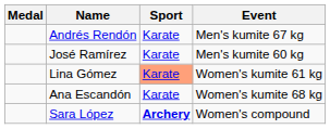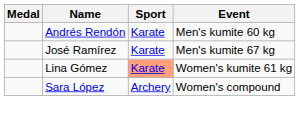 <table class="wikitable sortable" style="font-size: 95%;">
 <tr>
 <th>Medal</th>
 <th>Name</th>
 <th>Sport</th>
 <th>Event</th>
 </tr>
 <tr>
 <td></td>
 <td><a href='#'>Andrés Rendón</a></td>
 <td><a href='#'>Karate</a></td>
-<td>Men's kumite 67 kg</td>
+<td>Men's kumite 60 kg</td>
 </tr>
 <tr>
 <td></td>
 <td>José Ramírez</td>
 <td><a href='#'>Karate</a></td>
-<td>Men's kumite 60 kg</td>
+<td>Men's kumite 67 kg</td>
 </tr>
 <tr>
 <td></td>
 <td>Lina Gómez</td>
 <td style="background: lightsalmon;"><a href='#'>Karate</a></td>
 <td>Women's kumite 61 kg</td>
 </tr>
 <tr>
 <td></td>
-<td>Ana Escandón</td>
-<td><a href='#'>Karate</a></td>
-<td>Women's kumite 68 kg</td>
-</tr>
-<tr>
-<td></td>
 <td><a href='#'>Sara López</a></td>
-<td><strong><a href='#'>Archery</a></strong></td>
+<td><a href='#'>Archery</a></td>
 <td>Women's compound</td>
 </tr>
 </table>
